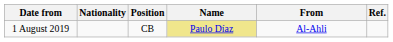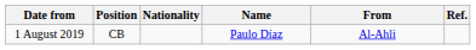 <table class="wikitable" style="text-align:center; font-size:90%; ">
 <tr>
 <th style="background:#; color:#; width:100px;">Date from</th>
+<th style="background:#; color:#; width:50px;">Position</th>
 <th style="background:#; color:#; width:50px;">Nationality</th>
-<th style="background:#; color:#; width:50px;">Position</th>
 <th style="background:#; color:#; width:125px;">Name</th>
 <th style="background:#; color:#; width:155px;">From</th>
 <th style="background:#; color:#; width:25px;">Ref.</th>
 </tr>
 <tr>
 <td>1 August 2019</td>
+<td>CB</td>
 <td></td>
-<td>CB</td>
-<td style="background: khaki;"><a href='#'>Paulo Díaz</a></td>
+<td><a href='#'>Paulo Díaz</a></td>
 <td> <a href='#'>Al-Ahli</a></td>
 <td></td>
 </tr>
 </table>
